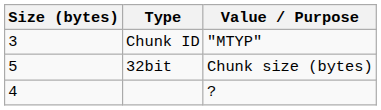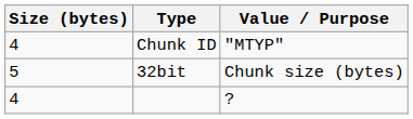 <table class="wikitable">
 <tr>
 <th>Size (bytes)</th>
 <th>Type</th>
 <th>Value / Purpose</th>
 </tr>
 <tr>
-<td>3</td>
+<td>4</td>
 <td>Chunk ID</td>
 <td>"MTYP"</td>
 </tr>
 <tr>
 <td>5</td>
 <td>32bit</td>
 <td>Chunk size (bytes)</td>
 </tr>
 <tr>
 <td>4</td>
 <td> </td>
 <td>?</td>
 </tr>
 </table>
